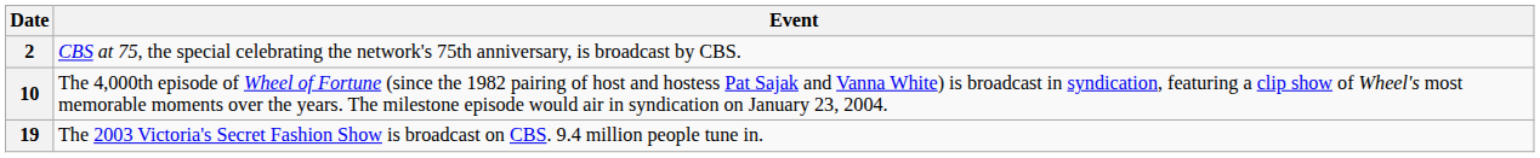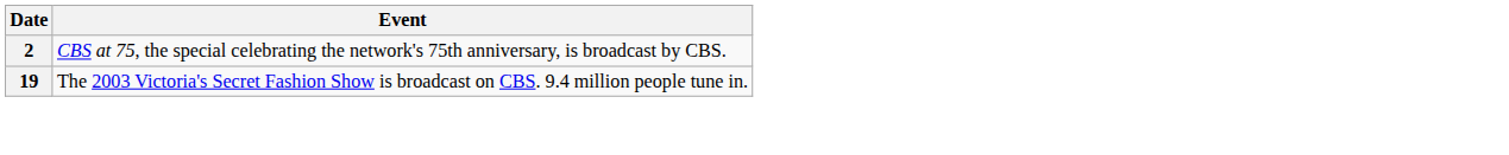 <table class="wikitable">
 <tr>
 <th>Date</th>
 <th>Event</th>
 </tr>
 <tr>
 <th>2</th>
 <td><em><a href='#'>CBS</a> at 75</em>, the special celebrating the network's 75th anniversary, is broadcast by CBS.</td>
 </tr>
 <tr>
-<th>10</th>
-<td>The 4,000th episode of <em><a href='#'>Wheel of Fortune</a></em> (since the 1982 pairing of host and hostess <a href='#'>Pat Sajak</a> and <a href='#'>Vanna White</a>) is broadcast in <a href='#'>syndication</a>, featuring a <a href='#'>clip show</a> of <em>Wheel's</em> most memorable moments over the years. The milestone episode would air in syndication on January 23, 2004.</td>
-</tr>
-<tr>
 <th>19</th>
 <td>The <a href='#'>2003 Victoria's Secret Fashion Show</a> is broadcast on <a href='#'>CBS</a>. 9.4 million people tune in.</td>
 </tr>
 </table>
